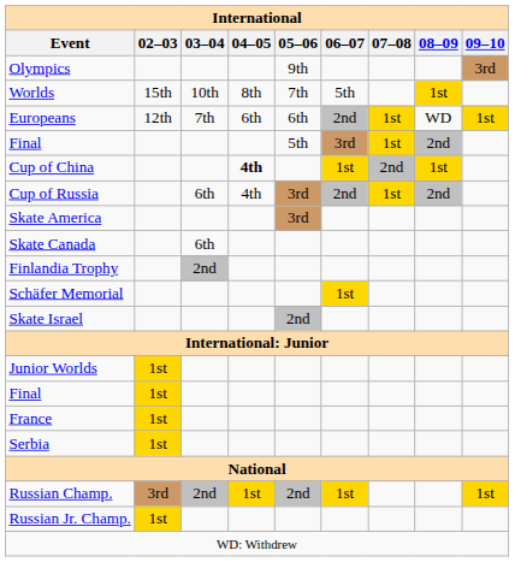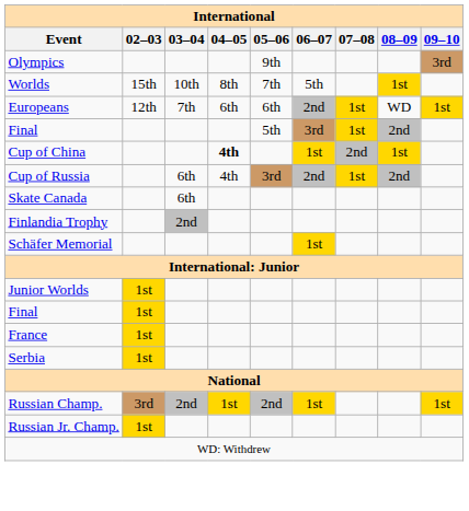 <table class="wikitable" style="text-align:center">
 <tr>
 <th style="background-color: #ffdead; " colspan=9 align=center>International</th>
 </tr>
 <tr>
 <th>Event</th>
 <th>02–03</th>
 <th>03–04</th>
 <th>04–05</th>
 <th>05–06</th>
 <th>06–07</th>
 <th>07–08</th>
 <th><a href='#'>08–09</a></th>
 <th><a href='#'>09–10</a></th>
 </tr>
 <tr>
 <td align=left><a href='#'>Olympics</a></td>
 <td></td>
 <td></td>
 <td></td>
 <td>9th</td>
 <td></td>
 <td></td>
 <td></td>
 <td bgcolor=cc9966>3rd</td>
 </tr>
 <tr>
 <td align=left><a href='#'>Worlds</a></td>
 <td>15th</td>
 <td>10th</td>
 <td>8th</td>
 <td>7th</td>
 <td>5th</td>
 <td></td>
 <td bgcolor=gold>1st</td>
 <td></td>
 </tr>
 <tr>
 <td align=left><a href='#'>Europeans</a></td>
 <td>12th</td>
 <td>7th</td>
 <td>6th</td>
 <td>6th</td>
 <td bgcolor=silver>2nd</td>
 <td bgcolor=gold>1st</td>
 <td>WD</td>
 <td bgcolor=gold>1st</td>
 </tr>
 <tr>
 <td align=left> <a href='#'>Final</a></td>
 <td></td>
 <td></td>
 <td></td>
 <td>5th</td>
 <td bgcolor=cc9966>3rd</td>
 <td bgcolor=gold>1st</td>
 <td bgcolor=silver>2nd</td>
 <td></td>
 </tr>
 <tr>
 <td align=left> <a href='#'>Cup of China</a></td>
 <td></td>
 <td></td>
 <td><strong>4th</strong></td>
 <td></td>
 <td bgcolor=gold>1st</td>
 <td bgcolor=silver>2nd</td>
 <td bgcolor=gold>1st</td>
 <td></td>
 </tr>
 <tr>
 <td align=left> <a href='#'>Cup of Russia</a></td>
 <td></td>
 <td>6th</td>
 <td>4th</td>
 <td bgcolor=cc9966>3rd</td>
 <td bgcolor=silver>2nd</td>
 <td bgcolor=gold>1st</td>
 <td bgcolor=silver>2nd</td>
 <td></td>
 </tr>
 <tr>
-<td align=left> <a href='#'>Skate America</a></td>
-<td></td>
-<td></td>
-<td></td>
-<td bgcolor=cc9966>3rd</td>
-<td></td>
-<td></td>
-<td></td>
-<td></td>
-</tr>
-<tr>
 <td align=left> <a href='#'>Skate Canada</a></td>
 <td></td>
 <td>6th</td>
 <td></td>
 <td></td>
 <td></td>
 <td></td>
 <td></td>
 <td></td>
 </tr>
 <tr>
 <td align=left><a href='#'>Finlandia Trophy</a></td>
 <td></td>
 <td bgcolor=silver>2nd</td>
 <td></td>
 <td></td>
 <td></td>
 <td></td>
 <td></td>
 <td></td>
 </tr>
 <tr>
 <td align=left><a href='#'>Schäfer Memorial</a></td>
 <td></td>
 <td></td>
 <td></td>
 <td></td>
 <td bgcolor=gold>1st</td>
-<td></td>
-<td></td>
-<td></td>
-</tr>
-<tr>
-<td align=left><a href='#'>Skate Israel</a></td>
-<td></td>
-<td></td>
-<td></td>
-<td bgcolor=silver>2nd</td>
-<td></td>
 <td></td>
 <td></td>
 <td></td>
 </tr>
 <tr>
 <th style="background-color: #ffdead; " colspan=9 align=center>International: Junior</th>
 </tr>
 <tr>
 <td align=left><a href='#'>Junior Worlds</a></td>
 <td bgcolor=gold>1st</td>
 <td></td>
 <td></td>
 <td></td>
 <td></td>
 <td></td>
 <td></td>
 <td></td>
 </tr>
 <tr>
 <td align=left> <a href='#'>Final</a></td>
 <td bgcolor=gold>1st</td>
 <td></td>
 <td></td>
 <td></td>
 <td></td>
 <td></td>
 <td></td>
 <td></td>
 </tr>
 <tr>
 <td align=left> <a href='#'>France</a></td>
 <td bgcolor=gold>1st</td>
 <td></td>
 <td></td>
 <td></td>
 <td></td>
 <td></td>
 <td></td>
 <td></td>
 </tr>
 <tr>
 <td align=left> <a href='#'>Serbia</a></td>
 <td bgcolor=gold>1st</td>
 <td></td>
 <td></td>
 <td></td>
 <td></td>
 <td></td>
 <td></td>
 <td></td>
 </tr>
 <tr>
 <th style="background-color: #ffdead; " colspan=9 align=center>National</th>
 </tr>
 <tr>
 <td align=left><a href='#'>Russian Champ.</a></td>
 <td bgcolor=cc9966>3rd</td>
 <td bgcolor=silver>2nd</td>
 <td bgcolor=gold>1st</td>
 <td bgcolor=silver>2nd</td>
 <td bgcolor=gold>1st</td>
 <td></td>
 <td></td>
 <td bgcolor=gold>1st</td>
 </tr>
 <tr>
 <td align=left><a href='#'>Russian Jr. Champ.</a></td>
 <td bgcolor=gold>1st</td>
 <td></td>
 <td></td>
 <td></td>
 <td></td>
 <td></td>
 <td></td>
 <td></td>
 </tr>
 <tr>
 <td colspan=9 align=center><small> WD: Withdrew </small></td>
 </tr>
 </table>
